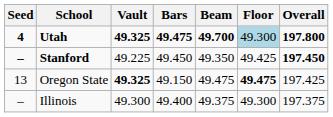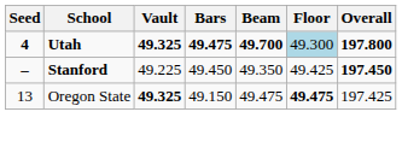 <table class="wikitable" style="white-space:nowrap; font-size:95%; text-align:center">
 <tr>
 <th>Seed</th>
 <th>School</th>
 <th>Vault</th>
 <th>Bars</th>
 <th>Beam</th>
 <th>Floor</th>
 <th>Overall</th>
 </tr>
 <tr>
 <td><strong>4</strong></td>
 <td align=left><strong>Utah</strong></td>
 <td><strong>49.325</strong></td>
 <td><strong>49.475</strong></td>
 <td><strong>49.700</strong></td>
 <td style="background: lightblue;">49.300</td>
 <td><strong>197.800</strong></td>
 </tr>
 <tr>
 <td><strong>–</strong></td>
 <td align=left><strong>Stanford</strong></td>
 <td>49.225</td>
 <td>49.450</td>
 <td>49.350</td>
 <td>49.425</td>
 <td><strong>197.450</strong></td>
 </tr>
 <tr>
 <td>13</td>
 <td align=left>Oregon State</td>
 <td><strong>49.325</strong></td>
 <td>49.150</td>
 <td>49.475</td>
 <td><strong>49.475</strong></td>
 <td>197.425</td>
 </tr>
-<tr>
-<td>–</td>
-<td align=left>Illinois</td>
-<td>49.300</td>
-<td>49.400</td>
-<td>49.375</td>
-<td>49.300</td>
-<td>197.375</td>
-</tr>
 </table>
